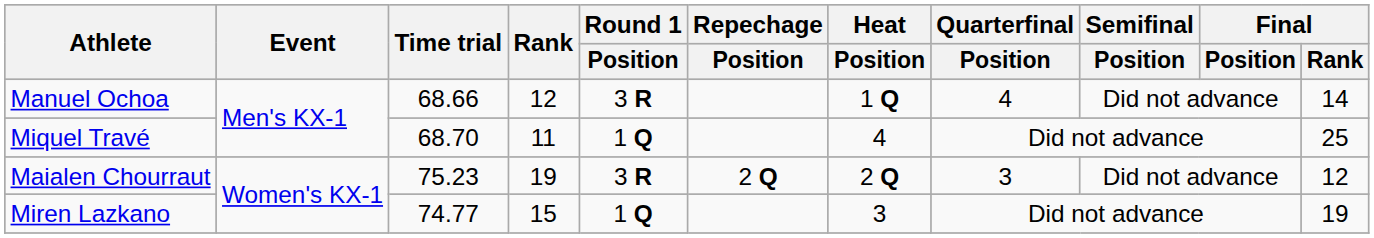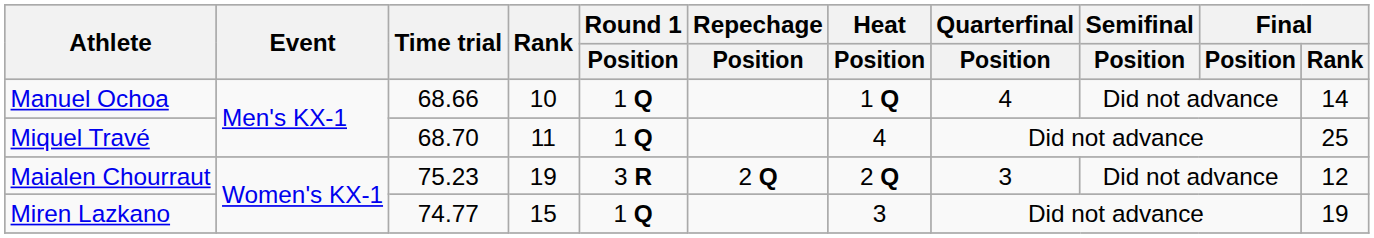 <table class="wikitable" style="font-size:90%">
 <tr>
 <th rowspan="2">Athlete</th>
 <th rowspan="2">Event</th>
 <th rowspan="2">Time trial</th>
 <th rowspan="2">Rank</th>
 <th colspan="1">Round 1</th>
 <th colspan="1">Repechage</th>
 <th colspan="1">Heat</th>
 <th colspan="1">Quarterfinal</th>
 <th colspan="1">Semifinal</th>
 <th colspan="2">Final</th>
 </tr>
 <tr style="font-size:95%">
 <th>Position</th>
 <th>Position</th>
 <th>Position</th>
 <th>Position</th>
 <th>Position</th>
 <th>Position</th>
 <th>Rank</th>
 </tr>
 <tr align=center>
 <td align=left><a href='#'>Manuel Ochoa</a></td>
 <td align=left rowspan=2><a href='#'>Men's KX-1</a></td>
 <td>68.66</td>
-<td>12</td>
-<td>3 <strong>R</strong></td>
+<td>10</td>
+<td>1 <strong>Q</strong></td>
 <td></td>
 <td>1 <strong>Q</strong></td>
 <td>4</td>
 <td colspan=2>Did not advance</td>
 <td>14</td>
 </tr>
 <tr align=center>
 <td align=left><a href='#'>Miquel Travé</a></td>
 <td>68.70</td>
 <td>11</td>
 <td>1 <strong>Q</strong></td>
 <td></td>
 <td>4</td>
 <td colspan=3>Did not advance</td>
 <td>25</td>
 </tr>
 <tr align=center>
 <td align=left><a href='#'>Maialen Chourraut</a></td>
 <td align=left rowspan=2><a href='#'>Women's KX-1</a></td>
 <td>75.23</td>
 <td>19</td>
 <td>3 <strong>R</strong></td>
 <td>2 <strong>Q</strong></td>
 <td>2 <strong>Q</strong></td>
 <td>3</td>
 <td colspan=2>Did not advance</td>
 <td>12</td>
 </tr>
 <tr align=center>
 <td align=left><a href='#'>Miren Lazkano</a></td>
 <td>74.77</td>
 <td>15</td>
 <td>1 <strong>Q</strong></td>
 <td></td>
 <td>3</td>
 <td colspan=3>Did not advance</td>
 <td>19</td>
 </tr>
 </table>
